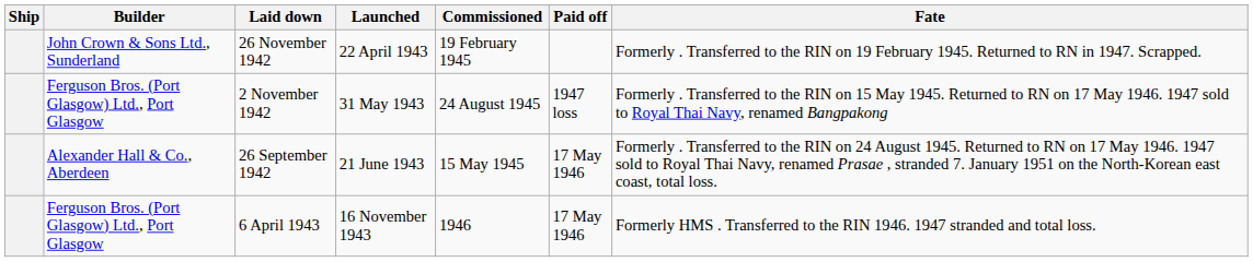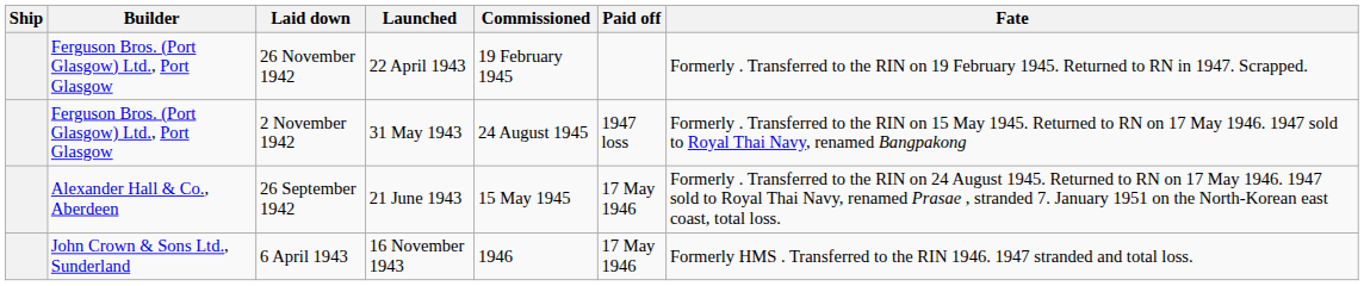 <table class="wikitable plainrowheaders">
 <tr>
 <th scope="col">Ship</th>
 <th scope="col">Builder</th>
 <th scope="col">Laid down</th>
 <th scope="col">Launched</th>
 <th scope="col">Commissioned</th>
 <th scope="col">Paid off</th>
 <th scope="col">Fate</th>
 </tr>
 <tr>
 <th scope="row"></th>
-<td><a href='#'>John Crown & Sons Ltd.</a>, <a href='#'>Sunderland</a></td>
+<td><a href='#'>Ferguson Bros. (Port Glasgow) Ltd.</a>, <a href='#'>Port Glasgow</a></td>
 <td>26 November 1942</td>
 <td>22 April 1943</td>
 <td>19 February 1945</td>
 <td></td>
 <td>Formerly . Transferred to the RIN on 19 February 1945. Returned to RN in 1947. Scrapped.</td>
 </tr>
 <tr>
 <th scope="row"></th>
 <td><a href='#'>Ferguson Bros. (Port Glasgow) Ltd.</a>, <a href='#'>Port Glasgow</a></td>
 <td>2 November 1942</td>
 <td>31 May 1943</td>
 <td>24 August 1945</td>
 <td>1947 loss</td>
 <td>Formerly . Transferred to the RIN on 15 May 1945. Returned to RN on 17 May 1946. 1947 sold to <a href='#'>Royal Thai Navy</a>, renamed <em>Bangpakong</em></td>
 </tr>
 <tr>
 <th scope="row"></th>
 <td><a href='#'>Alexander Hall & Co.</a>, <a href='#'>Aberdeen</a></td>
 <td>26 September 1942</td>
 <td>21 June 1943</td>
 <td>15 May 1945</td>
 <td>17 May 1946</td>
 <td>Formerly . Transferred to the RIN on 24 August 1945. Returned to RN on 17 May 1946. 1947 sold to Royal Thai Navy, renamed <em>Prasae </em>, stranded 7. January 1951 on the North-Korean east coast, total loss.</td>
 </tr>
 <tr>
 <th scope="row"></th>
-<td><a href='#'>Ferguson Bros. (Port Glasgow) Ltd.</a>, <a href='#'>Port Glasgow</a></td>
+<td><a href='#'>John Crown & Sons Ltd.</a>, <a href='#'>Sunderland</a></td>
 <td>6 April 1943</td>
 <td>16 November 1943</td>
 <td>1946</td>
 <td>17 May 1946</td>
 <td>Formerly HMS . Transferred to the RIN 1946. 1947 stranded and total loss.</td>
 </tr>
 </table>
